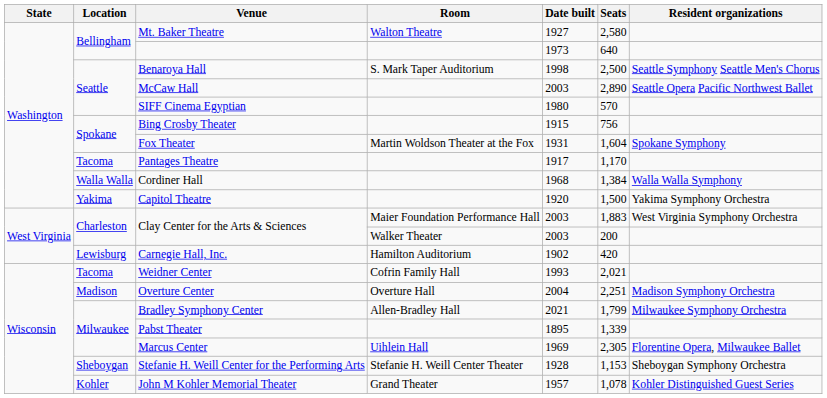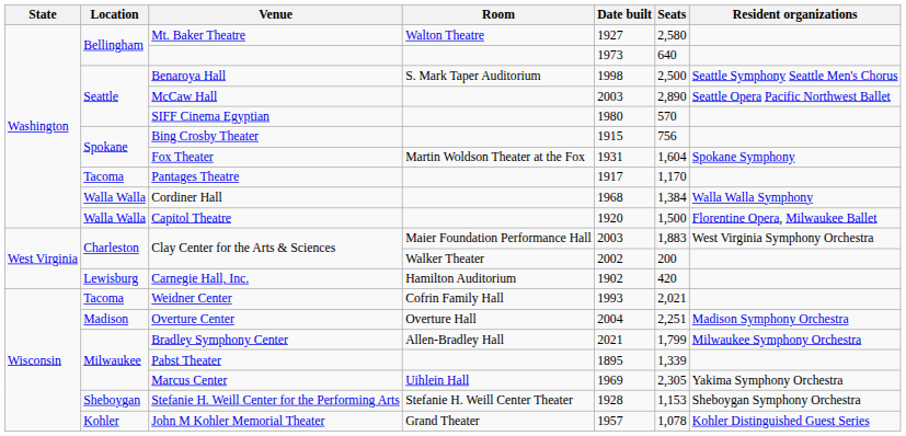 <table class="wikitable sortable">
 <tr>
 <th>State</th>
 <th>Location</th>
 <th>Venue</th>
 <th>Room</th>
 <th>Date built</th>
 <th>Seats</th>
 <th>Resident organizations</th>
 </tr>
 <tr>
 <td rowspan="10"><a href='#'>Washington</a></td>
 <td rowspan="2"><a href='#'>Bellingham</a></td>
 <td><a href='#'>Mt. Baker Theatre</a></td>
 <td><a href='#'>Walton Theatre</a></td>
 <td>1927</td>
 <td>2,580</td>
 <td></td>
 </tr>
 <tr>
 <td></td>
 <td></td>
 <td>1973</td>
 <td>640</td>
 <td></td>
 </tr>
 <tr>
 <td rowspan="3"><a href='#'>Seattle</a></td>
 <td><a href='#'>Benaroya Hall</a></td>
 <td>S. Mark Taper Auditorium</td>
 <td>1998</td>
 <td>2,500</td>
 <td><a href='#'>Seattle Symphony</a> <a href='#'>Seattle Men's Chorus</a></td>
 </tr>
 <tr>
 <td><a href='#'>McCaw Hall</a></td>
 <td></td>
 <td>2003</td>
 <td>2,890</td>
 <td><a href='#'>Seattle Opera</a> <a href='#'>Pacific Northwest Ballet</a></td>
 </tr>
 <tr>
 <td><a href='#'>SIFF Cinema Egyptian</a></td>
 <td></td>
 <td>1980</td>
 <td>570</td>
 <td></td>
 </tr>
 <tr>
 <td rowspan=2><a href='#'>Spokane</a></td>
 <td><a href='#'>Bing Crosby Theater</a></td>
 <td></td>
 <td>1915</td>
 <td>756</td>
 <td></td>
 </tr>
 <tr>
 <td><a href='#'>Fox Theater</a></td>
 <td>Martin Woldson Theater at the Fox</td>
 <td>1931</td>
 <td>1,604</td>
 <td><a href='#'>Spokane Symphony</a></td>
 </tr>
 <tr>
 <td><a href='#'>Tacoma</a></td>
 <td><a href='#'>Pantages Theatre</a></td>
 <td></td>
 <td>1917</td>
 <td>1,170</td>
 <td></td>
 </tr>
 <tr>
 <td><a href='#'>Walla Walla</a></td>
 <td>Cordiner Hall</td>
 <td></td>
 <td>1968</td>
 <td>1,384</td>
 <td><a href='#'>Walla Walla Symphony</a></td>
 </tr>
 <tr>
-<td><a href='#'>Yakima</a></td>
+<td><a href='#'>Walla Walla</a></td>
 <td><a href='#'>Capitol Theatre</a></td>
 <td></td>
 <td>1920</td>
 <td>1,500</td>
-<td>Yakima Symphony Orchestra</td>
+<td><a href='#'>Florentine Opera</a>, <a href='#'>Milwaukee Ballet</a></td>
 </tr>
 <tr>
 <td rowspan=3><a href='#'>West Virginia</a></td>
 <td rowspan=2><a href='#'>Charleston</a></td>
 <td rowspan=2>Clay Center for the Arts & Sciences</td>
 <td>Maier Foundation Performance Hall</td>
 <td>2003</td>
 <td>1,883</td>
 <td>West Virginia Symphony Orchestra</td>
 </tr>
 <tr>
 <td>Walker Theater</td>
-<td>2003</td>
+<td>2002</td>
 <td>200</td>
 <td></td>
 </tr>
 <tr>
 <td><a href='#'>Lewisburg</a></td>
 <td><a href='#'>Carnegie Hall, Inc.</a></td>
 <td>Hamilton Auditorium</td>
 <td>1902</td>
 <td>420</td>
 <td></td>
 </tr>
 <tr>
 <td rowspan=7><a href='#'>Wisconsin</a></td>
 <td><a href='#'>Tacoma</a></td>
 <td><a href='#'>Weidner Center</a></td>
 <td>Cofrin Family Hall</td>
 <td>1993</td>
 <td>2,021</td>
 <td></td>
 </tr>
 <tr>
 <td><a href='#'>Madison</a></td>
 <td><a href='#'>Overture Center</a></td>
 <td>Overture Hall</td>
 <td>2004</td>
 <td>2,251</td>
 <td><a href='#'>Madison Symphony Orchestra</a></td>
 </tr>
 <tr>
 <td rowspan=3><a href='#'>Milwaukee</a></td>
 <td><a href='#'>Bradley Symphony Center</a></td>
 <td>Allen-Bradley Hall</td>
 <td>2021</td>
 <td>1,799</td>
 <td><a href='#'>Milwaukee Symphony Orchestra</a></td>
 </tr>
 <tr>
 <td><a href='#'>Pabst Theater</a></td>
 <td></td>
 <td>1895</td>
 <td>1,339</td>
 <td></td>
 </tr>
 <tr>
 <td><a href='#'>Marcus Center</a></td>
 <td><a href='#'>Uihlein Hall</a></td>
 <td>1969</td>
 <td>2,305</td>
-<td><a href='#'>Florentine Opera</a>, <a href='#'>Milwaukee Ballet</a></td>
+<td>Yakima Symphony Orchestra</td>
 </tr>
 <tr>
 <td><a href='#'>Sheboygan</a></td>
 <td><a href='#'>Stefanie H. Weill Center for the Performing Arts</a></td>
 <td>Stefanie H. Weill Center Theater</td>
 <td>1928</td>
 <td>1,153</td>
 <td>Sheboygan Symphony Orchestra</td>
 </tr>
 <tr>
 <td><a href='#'>Kohler</a></td>
 <td><a href='#'>John M Kohler Memorial Theater</a></td>
 <td>Grand Theater</td>
 <td>1957</td>
 <td>1,078</td>
 <td><a href='#'>Kohler Distinguished Guest Series</a></td>
 </tr>
 </table>
